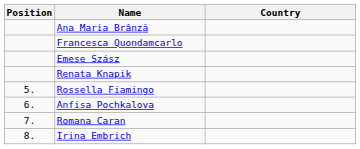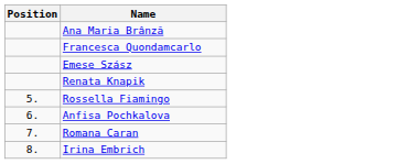 <table class="wikitable">
 <tr>
 <th width="20">Position</th>
 <th width="200">Name</th>
-<th width="200">Country</th>
 </tr>
 <tr>
 <td align="center"></td>
 <td><a href='#'>Ana Maria Brânză</a></td>
-<td></td>
 </tr>
 <tr>
 <td align="center"></td>
 <td><a href='#'>Francesca Quondamcarlo</a></td>
-<td></td>
 </tr>
 <tr>
 <td align="center"></td>
 <td><a href='#'>Emese Szász</a></td>
-<td></td>
 </tr>
 <tr>
 <td align="center"></td>
 <td><a href='#'>Renata Knapik</a></td>
-<td></td>
 </tr>
 <tr>
 <td align="center">5.</td>
 <td><a href='#'>Rossella Fiamingo</a></td>
-<td></td>
 </tr>
 <tr>
 <td align="center">6.</td>
 <td><a href='#'>Anfisa Pochkalova</a></td>
-<td></td>
 </tr>
 <tr>
 <td align="center">7.</td>
 <td><a href='#'>Romana Caran</a></td>
-<td></td>
 </tr>
 <tr>
 <td align="center">8.</td>
 <td><a href='#'>Irina Embrich</a></td>
-<td></td>
 </tr>
 </table>
